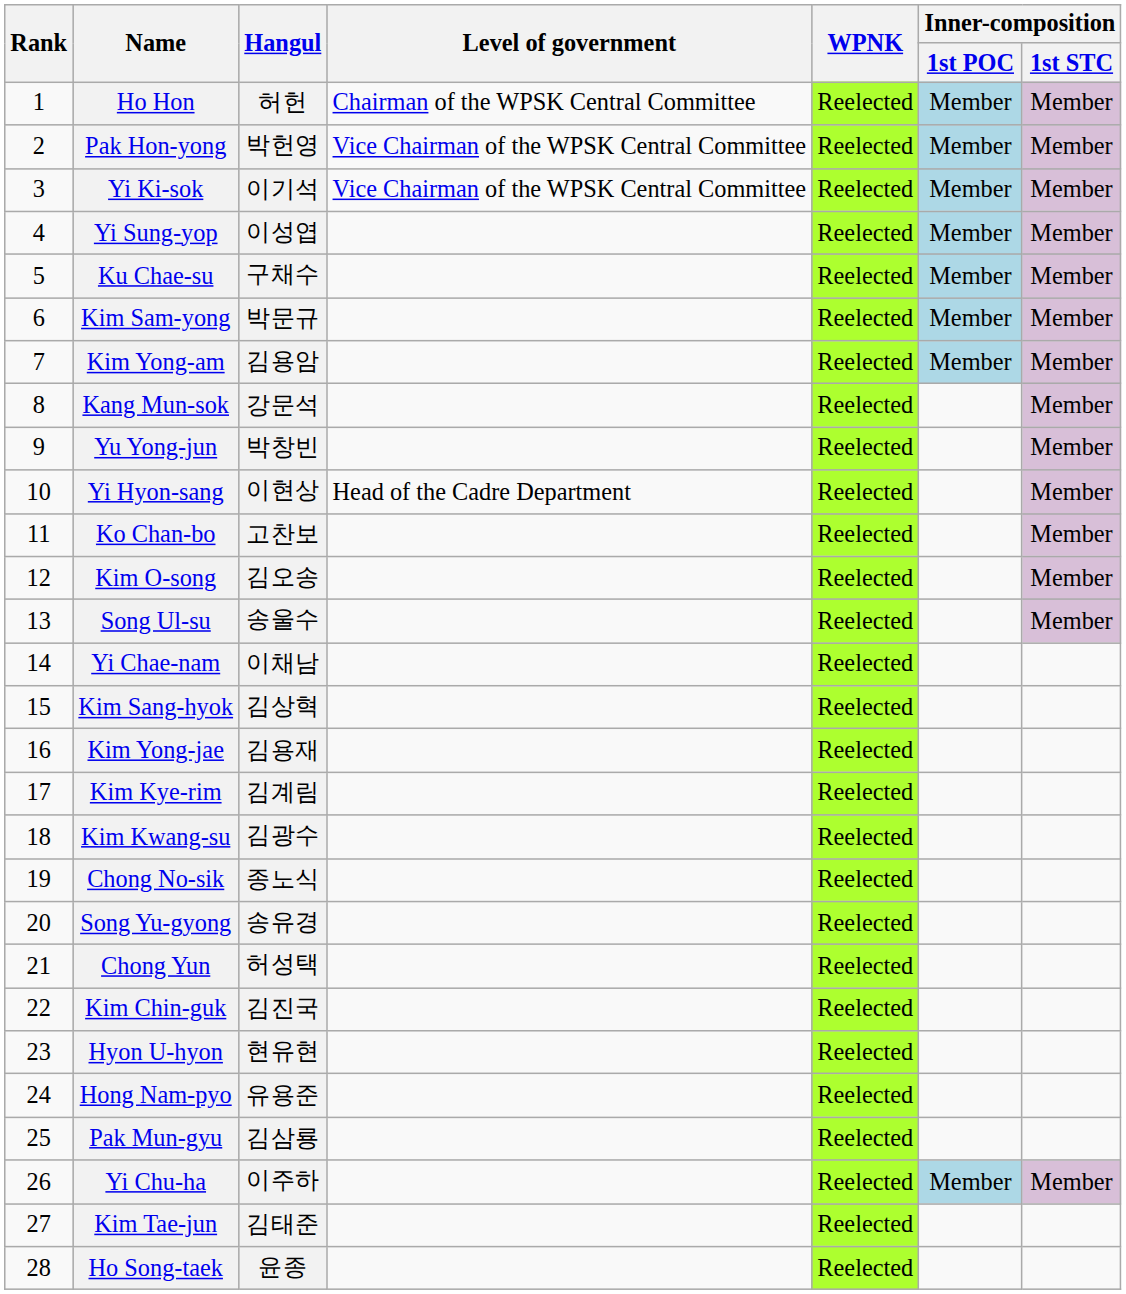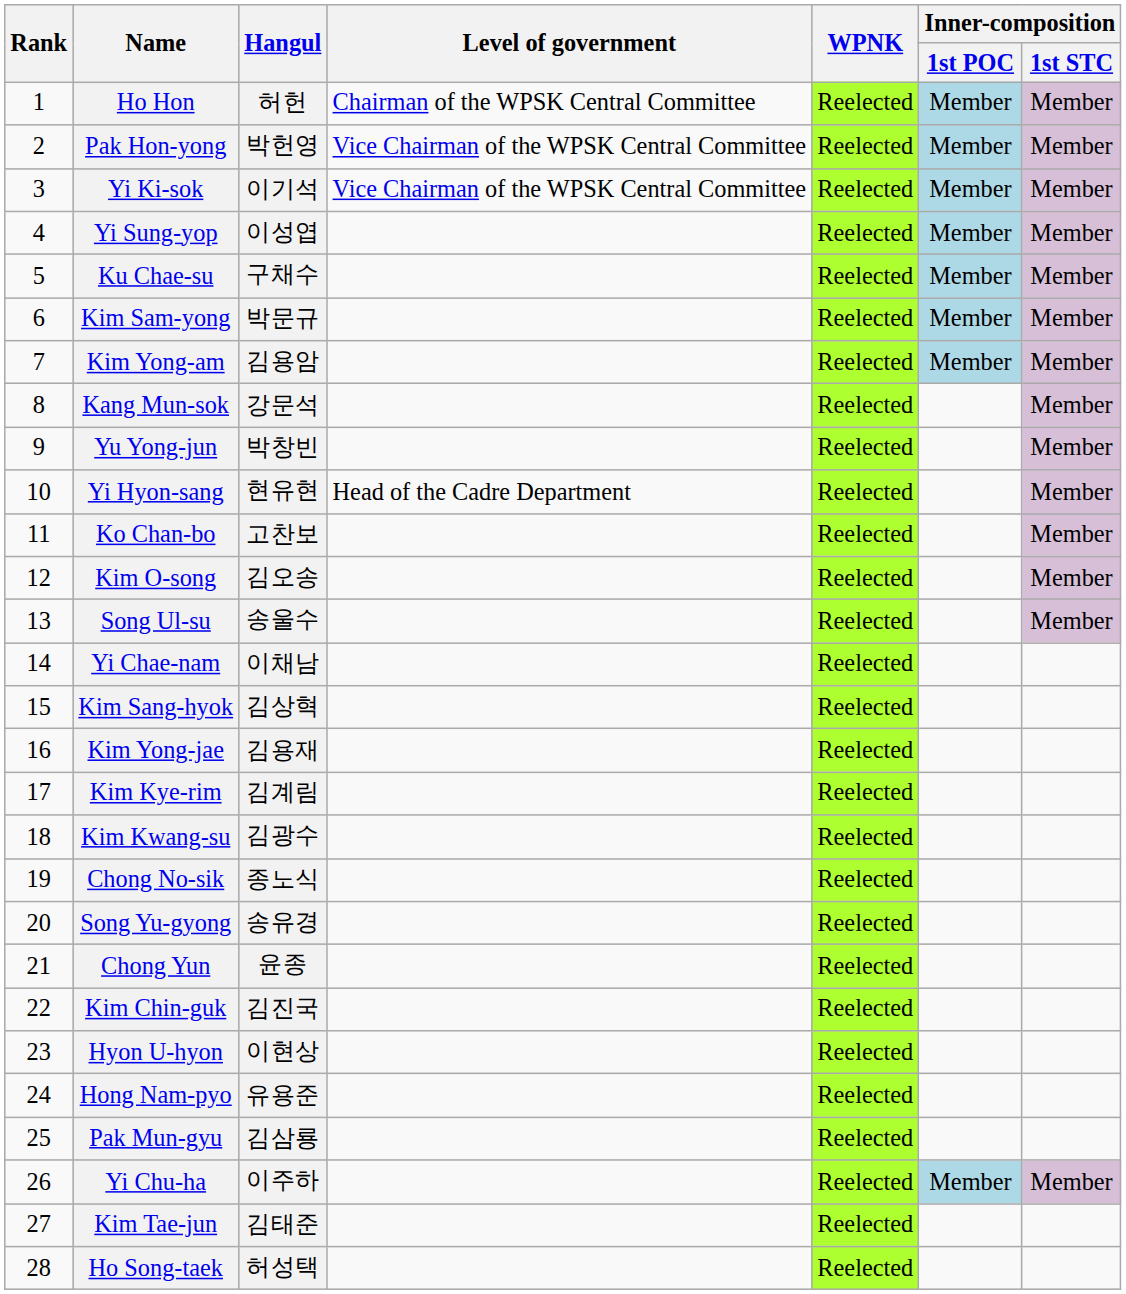 <table class="wikitable sortable">
 <tr>
 <th rowspan="2">Rank</th>
 <th rowspan="2">Name</th>
 <th rowspan="2" class="unsortable"><a href='#'>Hangul</a></th>
 <th rowspan="2">Level of government</th>
 <th rowspan="2"><a href='#'>WPNK</a></th>
 <th colspan="2">Inner-composition</th>
 </tr>
 <tr>
 <th><a href='#'>1st POC</a></th>
 <th><a href='#'>1st STC</a></th>
 </tr>
 <tr>
 <td align="center">1</td>
 <th align="center" scope="row" style="font-weight:normal;"><a href='#'>Ho Hon</a></th>
 <th align="center" scope="row" style="font-weight:normal;">허헌</th>
 <td><a href='#'>Chairman</a> of the WPSK Central Committee</td>
 <td align="center" style="background: GreenYellow">Reelected</td>
 <td data-sort-value="1" align="center" style="background: LightBlue">Member</td>
 <td data-sort-value="1" align="center" style="background: thistle">Member</td>
 </tr>
 <tr>
 <td align="center">2</td>
 <th align="center" scope="row" style="font-weight:normal;"><a href='#'>Pak Hon-yong</a></th>
 <th align="center" scope="row" style="font-weight:normal;">박헌영</th>
 <td><a href='#'>Vice Chairman</a> of the WPSK Central Committee</td>
 <td align="center" style="background: GreenYellow">Reelected</td>
 <td data-sort-value="2" align="center" style="background: LightBlue">Member</td>
 <td data-sort-value="2" align="center" style="background: thistle">Member</td>
 </tr>
 <tr>
 <td align="center">3</td>
 <th align="center" scope="row" style="font-weight:normal;"><a href='#'>Yi Ki-sok</a></th>
 <th align="center" scope="row" style="font-weight:normal;">이기석</th>
 <td><a href='#'>Vice Chairman</a> of the WPSK Central Committee</td>
 <td align="center" style="background: GreenYellow">Reelected</td>
 <td data-sort-value="3" align="center" style="background: LightBlue">Member</td>
 <td data-sort-value="3" align="center" style="background: thistle">Member</td>
 </tr>
 <tr>
 <td align="center">4</td>
 <th align="center" scope="row" style="font-weight:normal;"><a href='#'>Yi Sung-yop</a></th>
 <th align="center" scope="row" style="font-weight:normal;">이성엽</th>
 <td data-sort-value="100"></td>
 <td align="center" style="background: GreenYellow">Reelected</td>
 <td data-sort-value="6" align="center" style="background: LightBlue">Member</td>
 <td data-sort-value="6" align="center" style="background: thistle">Member</td>
 </tr>
 <tr>
 <td align="center">5</td>
 <th align="center" scope="row" style="font-weight:normal;"><a href='#'>Ku Chae-su</a></th>
 <th align="center" scope="row" style="font-weight:normal;">구채수</th>
 <td data-sort-value="100"></td>
 <td align="center" style="background: GreenYellow">Reelected</td>
 <td data-sort-value="7" align="center" style="background: LightBlue">Member</td>
 <td data-sort-value="7" align="center" style="background: thistle">Member</td>
 </tr>
 <tr>
 <td align="center">6</td>
 <th align="center" scope="row" style="font-weight:normal;"><a href='#'>Kim Sam-yong</a></th>
 <th align="center" scope="row" style="font-weight:normal;">박문규</th>
 <td data-sort-value="100"></td>
 <td align="center" style="background: GreenYellow">Reelected</td>
 <td data-sort-value="4" align="center" style="background: LightBlue">Member</td>
 <td data-sort-value="4" align="center" style="background: thistle">Member</td>
 </tr>
 <tr>
 <td align="center">7</td>
 <th align="center" scope="row" style="font-weight:normal;"><a href='#'>Kim Yong-am</a></th>
 <th align="center" scope="row" style="font-weight:normal;">김용암</th>
 <td data-sort-value="100"></td>
 <td align="center" style="background: GreenYellow">Reelected</td>
 <td data-sort-value="8" align="center" style="background: LightBlue">Member</td>
 <td data-sort-value="8" align="center" style="background: thistle">Member</td>
 </tr>
 <tr>
 <td align="center">8</td>
 <th align="center" scope="row" style="font-weight:normal;"><a href='#'>Kang Mun-sok</a></th>
 <th align="center" scope="row" style="font-weight:normal;">강문석</th>
 <td data-sort-value="100"></td>
 <td align="center" style="background: GreenYellow">Reelected</td>
 <td data-sort-value="100"></td>
 <td data-sort-value="10" align="center" style="background: thistle">Member</td>
 </tr>
 <tr>
 <td align="center">9</td>
 <th align="center" scope="row" style="font-weight:normal;"><a href='#'>Yu Yong-jun</a></th>
 <th align="center" scope="row" style="font-weight:normal;">박창빈</th>
 <td data-sort-value="100"></td>
 <td align="center" style="background: GreenYellow">Reelected</td>
 <td data-sort-value="100"></td>
 <td data-sort-value="12" align="center" style="background: thistle">Member</td>
 </tr>
 <tr>
 <td align="center">10</td>
 <th align="center" scope="row" style="font-weight:normal;"><a href='#'>Yi Hyon-sang</a></th>
-<th align="center" scope="row" style="font-weight:normal;">이현상</th>
+<th align="center" scope="row" style="font-weight:normal;">현유현</th>
 <td>Head of the Cadre Department</td>
 <td align="center" style="background: GreenYellow">Reelected</td>
 <td data-sort-value="100"></td>
 <td data-sort-value="9" align="center" style="background: thistle">Member</td>
 </tr>
 <tr>
 <td align="center">11</td>
 <th align="center" scope="row" style="font-weight:normal;"><a href='#'>Ko Chan-bo</a></th>
 <th align="center" scope="row" style="font-weight:normal;">고찬보</th>
 <td data-sort-value="100"></td>
 <td align="center" style="background: GreenYellow">Reelected</td>
 <td data-sort-value="100"></td>
 <td data-sort-value="11" align="center" style="background: thistle">Member</td>
 </tr>
 <tr>
 <td align="center">12</td>
 <th align="center" scope="row" style="font-weight:normal;"><a href='#'>Kim O-song</a></th>
 <th align="center" scope="row" style="font-weight:normal;">김오송</th>
 <td data-sort-value="100"></td>
 <td align="center" style="background: GreenYellow">Reelected</td>
 <td data-sort-value="100"></td>
 <td data-sort-value="13" align="center" style="background: thistle">Member</td>
 </tr>
 <tr>
 <td align="center">13</td>
 <th align="center" scope="row" style="font-weight:normal;"><a href='#'>Song Ul-su</a></th>
 <th align="center" scope="row" style="font-weight:normal;">송울수</th>
 <td data-sort-value="100"></td>
 <td align="center" style="background: GreenYellow">Reelected</td>
 <td data-sort-value="100"></td>
 <td data-sort-value="14" align="center" style="background: thistle">Member</td>
 </tr>
 <tr>
 <td align="center">14</td>
 <th align="center" scope="row" style="font-weight:normal;"><a href='#'>Yi Chae-nam</a></th>
 <th align="center" scope="row" style="font-weight:normal;">이채남</th>
 <td data-sort-value="100"></td>
 <td align="center" style="background: GreenYellow">Reelected</td>
 <td data-sort-value="100"></td>
 <td data-sort-value="100"></td>
 </tr>
 <tr>
 <td align="center">15</td>
 <th align="center" scope="row" style="font-weight:normal;"><a href='#'>Kim Sang-hyok</a></th>
 <th align="center" scope="row" style="font-weight:normal;">김상혁</th>
 <td data-sort-value="100"></td>
 <td align="center" style="background: GreenYellow">Reelected</td>
 <td data-sort-value="100"></td>
 <td data-sort-value="100"></td>
 </tr>
 <tr>
 <td align="center">16</td>
 <th align="center" scope="row" style="font-weight:normal;"><a href='#'>Kim Yong-jae</a></th>
 <th align="center" scope="row" style="font-weight:normal;">김용재</th>
 <td data-sort-value="100"></td>
 <td align="center" style="background: GreenYellow">Reelected</td>
 <td data-sort-value="100"></td>
 <td data-sort-value="100"></td>
 </tr>
 <tr>
 <td align="center">17</td>
 <th align="center" scope="row" style="font-weight:normal;"><a href='#'>Kim Kye-rim</a></th>
 <th align="center" scope="row" style="font-weight:normal;">김계림</th>
 <td data-sort-value="100"></td>
 <td align="center" style="background: GreenYellow">Reelected</td>
 <td data-sort-value="100"></td>
 <td data-sort-value="100"></td>
 </tr>
 <tr>
 <td align="center">18</td>
 <th align="center" scope="row" style="font-weight:normal;"><a href='#'>Kim Kwang-su</a></th>
 <th align="center" scope="row" style="font-weight:normal;">김광수</th>
 <td data-sort-value="100"></td>
 <td align="center" style="background: GreenYellow">Reelected</td>
 <td data-sort-value="100"></td>
 <td data-sort-value="100"></td>
 </tr>
 <tr>
 <td align="center">19</td>
 <th align="center" scope="row" style="font-weight:normal;"><a href='#'>Chong No-sik</a></th>
 <th align="center" scope="row" style="font-weight:normal;">종노식</th>
 <td data-sort-value="100"></td>
 <td align="center" style="background: GreenYellow">Reelected</td>
 <td data-sort-value="100"></td>
 <td data-sort-value="100"></td>
 </tr>
 <tr>
 <td align="center">20</td>
 <th align="center" scope="row" style="font-weight:normal;"><a href='#'>Song Yu-gyong</a></th>
 <th align="center" scope="row" style="font-weight:normal;">송유경</th>
 <td data-sort-value="100"></td>
 <td align="center" style="background: GreenYellow">Reelected</td>
 <td data-sort-value="100"></td>
 <td data-sort-value="100"></td>
 </tr>
 <tr>
 <td align="center">21</td>
 <th align="center" scope="row" style="font-weight:normal;"><a href='#'>Chong Yun</a></th>
-<th align="center" scope="row" style="font-weight:normal;">허성택</th>
+<th align="center" scope="row" style="font-weight:normal;">윤종</th>
 <td data-sort-value="100"></td>
 <td align="center" style="background: GreenYellow">Reelected</td>
 <td data-sort-value="100"></td>
 <td data-sort-value="100"></td>
 </tr>
 <tr>
 <td align="center">22</td>
 <th align="center" scope="row" style="font-weight:normal;"><a href='#'>Kim Chin-guk</a></th>
 <th align="center" scope="row" style="font-weight:normal;">김진국</th>
 <td data-sort-value="100"></td>
 <td align="center" style="background: GreenYellow">Reelected</td>
 <td data-sort-value="100"></td>
 <td data-sort-value="100"></td>
 </tr>
 <tr>
 <td align="center">23</td>
 <th align="center" scope="row" style="font-weight:normal;"><a href='#'>Hyon U-hyon</a></th>
-<th align="center" scope="row" style="font-weight:normal;">현유현</th>
+<th align="center" scope="row" style="font-weight:normal;">이현상</th>
 <td data-sort-value="100"></td>
 <td align="center" style="background: GreenYellow">Reelected</td>
 <td data-sort-value="100"></td>
 <td data-sort-value="100"></td>
 </tr>
 <tr>
 <td align="center">24</td>
 <th align="center" scope="row" style="font-weight:normal;"><a href='#'>Hong Nam-pyo</a></th>
 <th align="center" scope="row" style="font-weight:normal;">유용준</th>
 <td data-sort-value="100"></td>
 <td align="center" style="background: GreenYellow">Reelected</td>
 <td data-sort-value="100"></td>
 <td data-sort-value="100"></td>
 </tr>
 <tr>
 <td align="center">25</td>
 <th align="center" scope="row" style="font-weight:normal;"><a href='#'>Pak Mun-gyu</a></th>
 <th align="center" scope="row" style="font-weight:normal;">김삼룡</th>
 <td data-sort-value="100"></td>
 <td align="center" style="background: GreenYellow">Reelected</td>
 <td data-sort-value="100"></td>
 <td data-sort-value="100"></td>
 </tr>
 <tr>
 <td align="center">26</td>
 <th align="center" scope="row" style="font-weight:normal;"><a href='#'>Yi Chu-ha</a></th>
 <th align="center" scope="row" style="font-weight:normal;">이주하</th>
 <td data-sort-value="100"></td>
 <td align="center" style="background: GreenYellow">Reelected</td>
 <td data-sort-value="5" align="center" style="background: LightBlue">Member</td>
 <td data-sort-value="5" align="center" style="background: thistle">Member</td>
 </tr>
 <tr>
 <td align="center">27</td>
 <th align="center" scope="row" style="font-weight:normal;"><a href='#'>Kim Tae-jun</a></th>
 <th align="center" scope="row" style="font-weight:normal;">김태준</th>
 <td data-sort-value="100"></td>
 <td align="center" style="background: GreenYellow">Reelected</td>
 <td data-sort-value="100"></td>
 <td data-sort-value="100"></td>
 </tr>
 <tr>
 <td align="center">28</td>
 <th align="center" scope="row" style="font-weight:normal;"><a href='#'>Ho Song-taek</a></th>
-<th align="center" scope="row" style="font-weight:normal;">윤종</th>
+<th align="center" scope="row" style="font-weight:normal;">허성택</th>
 <td data-sort-value="100"></td>
 <td align="center" style="background: GreenYellow">Reelected</td>
 <td data-sort-value="100"></td>
 <td data-sort-value="100"></td>
 </tr>
 </table>
